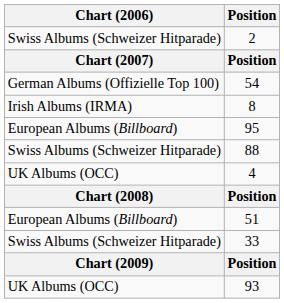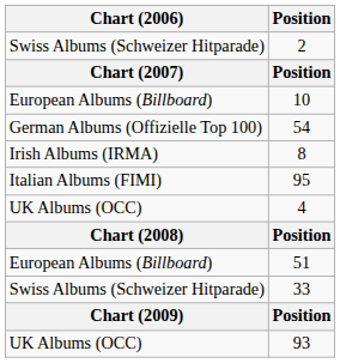 <table class="wikitable">
 <tr>
 <th>Chart (2006)</th>
 <th>Position</th>
 </tr>
 <tr>
 <td>Swiss Albums (Schweizer Hitparade)</td>
 <td style="text-align:center;">2</td>
 </tr>
 <tr>
 <th>Chart (2007)</th>
 <th>Position</th>
 </tr>
 <tr>
+<td>European Albums (<em>Billboard</em>)</td>
+<td style="text-align:center;">10</td>
+</tr>
+<tr>
 <td>German Albums (Offizielle Top 100)</td>
 <td style="text-align:center;">54</td>
 </tr>
 <tr>
 <td>Irish Albums (IRMA)</td>
 <td align="center">8</td>
 </tr>
 <tr>
-<td>European Albums (<em>Billboard</em>)<br></td>
+<td>Italian Albums (FIMI)</td>
 <td align="center">95</td>
-</tr>
-<tr>
-<td>Swiss Albums (Schweizer Hitparade)</td>
-<td style="text-align:center;">88</td>
 </tr>
 <tr>
 <td>UK Albums (OCC)</td>
 <td style="text-align:center;">4</td>
 </tr>
 <tr>
 <th>Chart (2008)</th>
 <th>Position</th>
 </tr>
 <tr>
 <td>European Albums (<em>Billboard</em>)<br></td>
 <td style="text-align:center;">51</td>
 </tr>
 <tr>
 <td>Swiss Albums (Schweizer Hitparade)</td>
 <td style="text-align:center;">33</td>
 </tr>
 <tr>
 <th>Chart (2009)</th>
 <th>Position</th>
 </tr>
 <tr>
 <td>UK Albums (OCC)</td>
 <td style="text-align:center;">93</td>
 </tr>
 </table>
